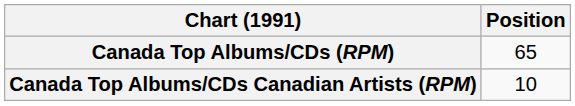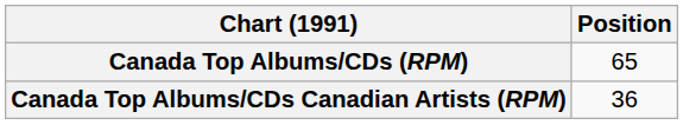 <table class="wikitable sortable plainrowheaders" style="text-align:center">
 <tr>
 <th scope="col">Chart (1991)</th>
 <th scope="col">Position</th>
 </tr>
 <tr>
 <th scope="row">Canada Top Albums/CDs (<em>RPM</em>)</th>
 <td>65</td>
 </tr>
 <tr>
 <th scope="row">Canada Top Albums/CDs Canadian Artists (<em>RPM</em>)</th>
-<td>10</td>
+<td>36</td>
 </tr>
 </table>
